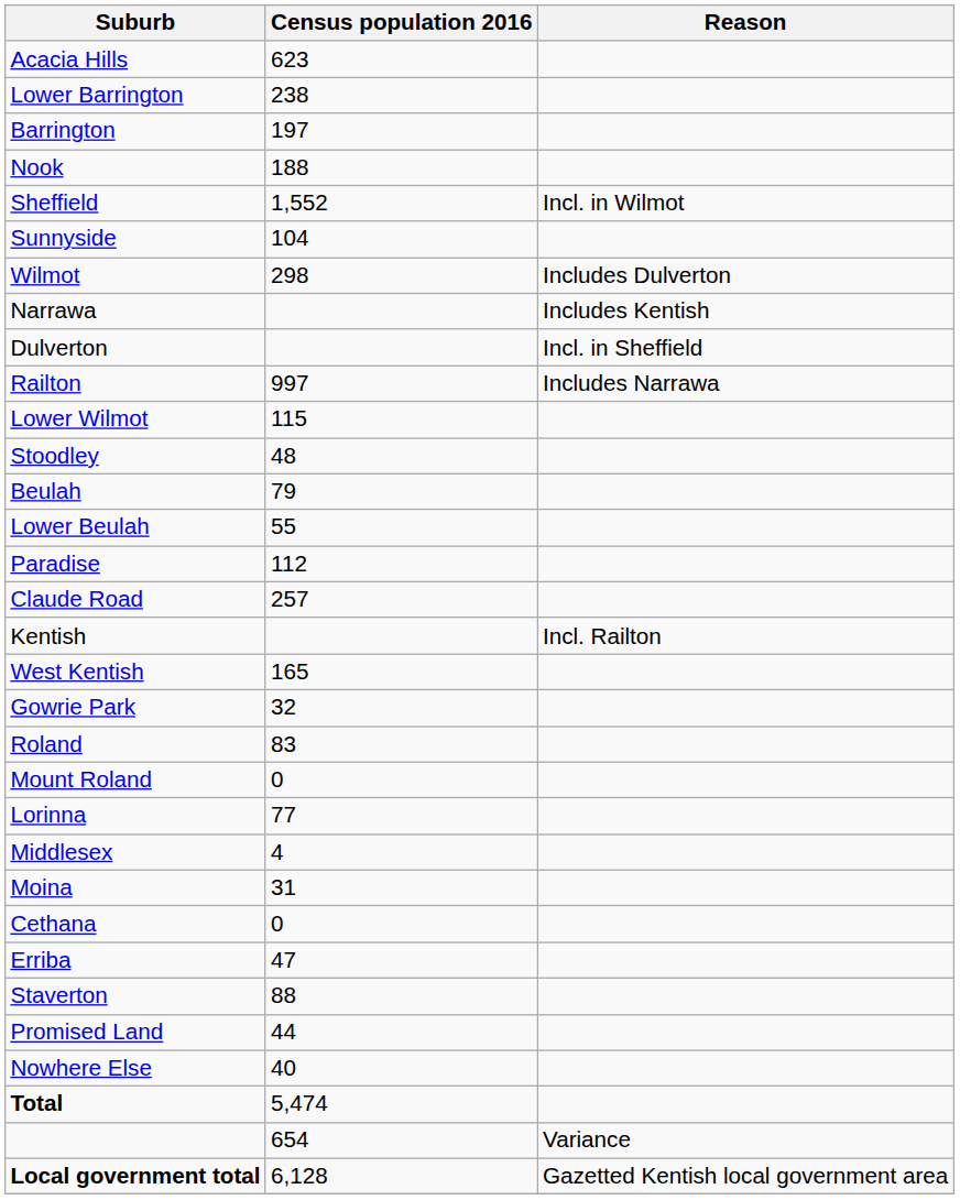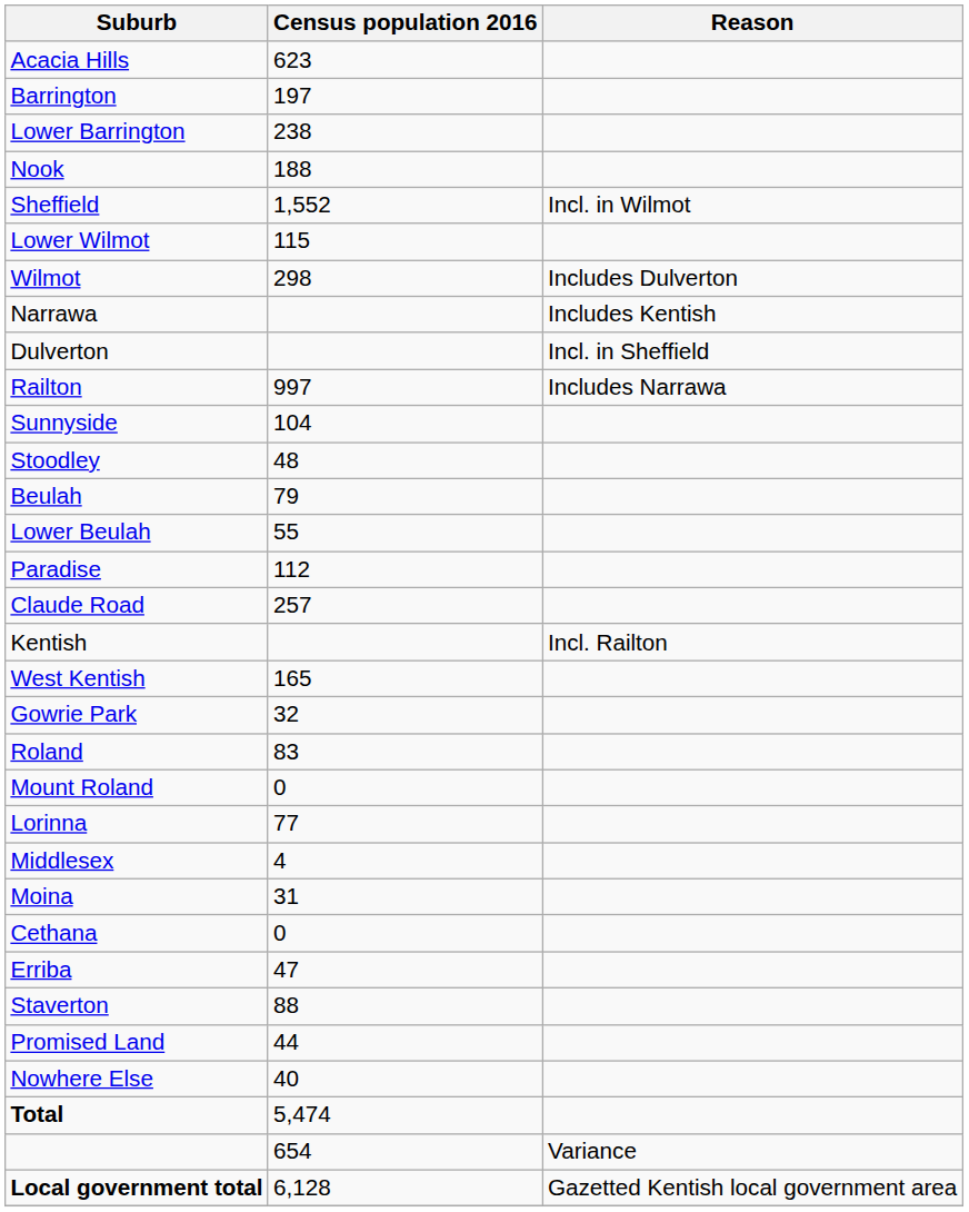 <table class="wikitable">
 <tr>
 <th>Suburb</th>
 <th>Census population 2016</th>
 <th>Reason</th>
 </tr>
 <tr>
 <td><a href='#'>Acacia Hills</a></td>
 <td>623</td>
 <td></td>
 </tr>
 <tr>
-<td><a href='#'>Lower Barrington</a></td>
-<td>238</td>
+<td><a href='#'>Barrington</a></td>
+<td>197</td>
 <td></td>
 </tr>
 <tr>
-<td><a href='#'>Barrington</a></td>
-<td>197</td>
+<td><a href='#'>Lower Barrington</a></td>
+<td>238</td>
 <td></td>
 </tr>
 <tr>
 <td><a href='#'>Nook</a></td>
 <td>188</td>
 <td></td>
 </tr>
 <tr>
 <td><a href='#'>Sheffield</a></td>
 <td>1,552</td>
 <td>Incl. in Wilmot</td>
 </tr>
 <tr>
-<td><a href='#'>Sunnyside</a></td>
-<td>104</td>
+<td><a href='#'>Lower Wilmot</a></td>
+<td>115</td>
 <td></td>
 </tr>
 <tr>
 <td><a href='#'>Wilmot</a></td>
 <td>298</td>
 <td>Includes Dulverton</td>
 </tr>
 <tr>
 <td>Narrawa</td>
 <td></td>
 <td>Includes Kentish</td>
 </tr>
 <tr>
 <td>Dulverton</td>
 <td></td>
 <td>Incl. in Sheffield</td>
 </tr>
 <tr>
 <td><a href='#'>Railton</a></td>
 <td>997</td>
 <td>Includes Narrawa</td>
 </tr>
 <tr>
-<td><a href='#'>Lower Wilmot</a></td>
-<td>115</td>
+<td><a href='#'>Sunnyside</a></td>
+<td>104</td>
 <td></td>
 </tr>
 <tr>
 <td><a href='#'>Stoodley</a></td>
 <td>48</td>
 <td></td>
 </tr>
 <tr>
 <td><a href='#'>Beulah</a></td>
 <td>79</td>
 <td></td>
 </tr>
 <tr>
 <td><a href='#'>Lower Beulah</a></td>
 <td>55</td>
 <td></td>
 </tr>
 <tr>
 <td><a href='#'>Paradise</a></td>
 <td>112</td>
 <td></td>
 </tr>
 <tr>
 <td><a href='#'>Claude Road</a></td>
 <td>257</td>
 <td></td>
 </tr>
 <tr>
 <td>Kentish</td>
 <td></td>
 <td>Incl. Railton</td>
 </tr>
 <tr>
 <td><a href='#'>West Kentish</a></td>
 <td>165</td>
 <td></td>
 </tr>
 <tr>
 <td><a href='#'>Gowrie Park</a></td>
 <td>32</td>
 <td></td>
 </tr>
 <tr>
 <td><a href='#'>Roland</a></td>
 <td>83</td>
 <td></td>
 </tr>
 <tr>
 <td><a href='#'>Mount Roland</a></td>
 <td>0</td>
 <td></td>
 </tr>
 <tr>
 <td><a href='#'>Lorinna</a></td>
 <td>77</td>
 <td></td>
 </tr>
 <tr>
 <td><a href='#'>Middlesex</a></td>
 <td>4</td>
 <td></td>
 </tr>
 <tr>
 <td><a href='#'>Moina</a></td>
 <td>31</td>
 <td></td>
 </tr>
 <tr>
 <td><a href='#'>Cethana</a></td>
 <td>0</td>
 <td></td>
 </tr>
 <tr>
 <td><a href='#'>Erriba</a></td>
 <td>47</td>
 <td></td>
 </tr>
 <tr>
 <td><a href='#'>Staverton</a></td>
 <td>88</td>
 <td></td>
 </tr>
 <tr>
 <td><a href='#'>Promised Land</a></td>
 <td>44</td>
 <td></td>
 </tr>
 <tr>
 <td><a href='#'>Nowhere Else</a></td>
 <td>40</td>
 <td></td>
 </tr>
 <tr>
 <td><strong>Total</strong></td>
 <td>5,474</td>
 <td></td>
 </tr>
 <tr>
 <td></td>
 <td>654</td>
 <td>Variance</td>
 </tr>
 <tr>
 <td><strong>Local government total</strong></td>
 <td>6,128</td>
 <td>Gazetted Kentish local government area</td>
 </tr>
 <tr>
 </tr>
 </table>
